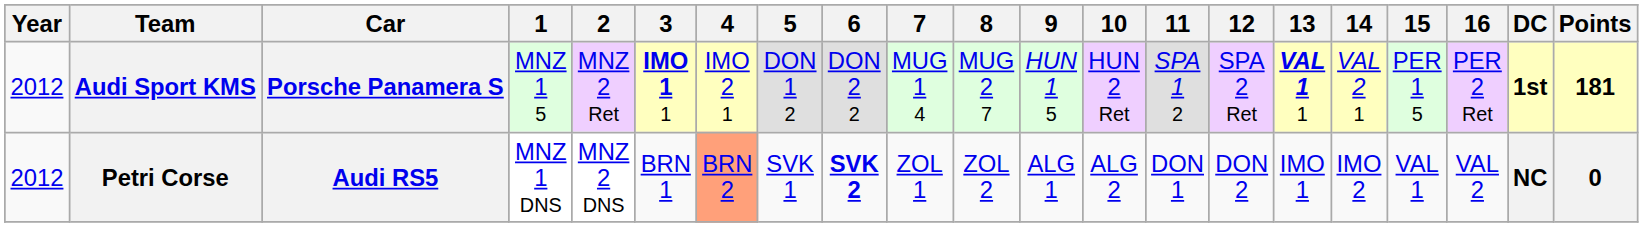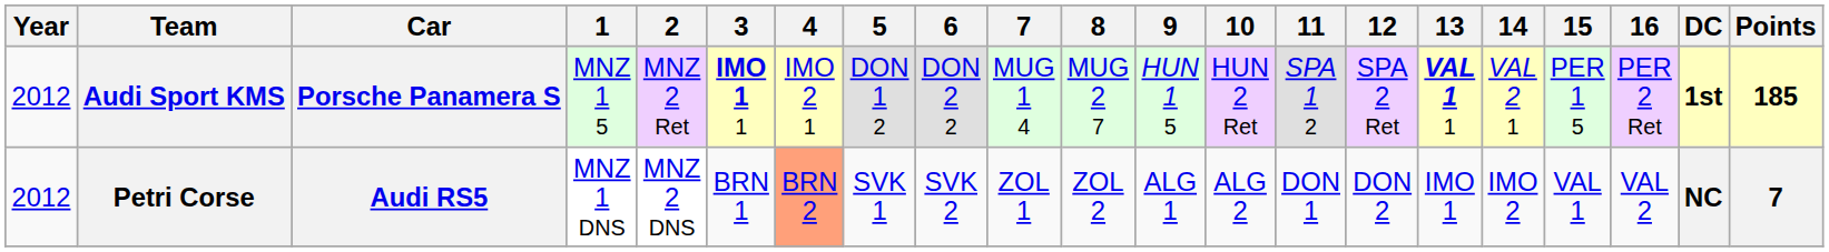 <table class="wikitable" style="text-align:center; font-size:85%">
 <tr>
 <th>Year</th>
 <th>Team</th>
 <th>Car</th>
 <th>1</th>
 <th>2</th>
 <th>3</th>
 <th>4</th>
 <th>5</th>
 <th>6</th>
 <th>7</th>
 <th>8</th>
 <th>9</th>
 <th>10</th>
 <th>11</th>
 <th>12</th>
 <th>13</th>
 <th>14</th>
 <th>15</th>
 <th>16</th>
 <th>DC</th>
 <th>Points</th>
 </tr>
 <tr>
 <td><a href='#'>2012</a></td>
 <th><a href='#'>Audi Sport KMS</a></th>
 <th><a href='#'>Porsche Panamera S</a></th>
 <td style="background:#dfffdf;"><a href='#'>MNZ<br>1</a><br><small>5</small></td>
 <td style="background:#efcfff;"><a href='#'>MNZ<br>2</a><br><small>Ret</small></td>
 <td style="background:#ffffbf;"><strong><a href='#'>IMO<br>1</a></strong><br><small>1</small></td>
 <td style="background:#ffffbf;"><a href='#'>IMO<br>2</a><br><small>1</small></td>
 <td style="background:#dfdfdf;"><a href='#'>DON<br>1</a><br><small>2</small></td>
 <td style="background:#dfdfdf;"><a href='#'>DON<br>2</a><br><small>2</small></td>
 <td style="background:#dfffdf;"><a href='#'>MUG<br>1</a><br><small>4</small></td>
 <td style="background:#dfffdf;"><a href='#'>MUG<br>2</a><br><small>7</small></td>
 <td style="background:#dfffdf;"><em><a href='#'>HUN<br>1</a></em><br><small>5</small></td>
 <td style="background:#efcfff;"><a href='#'>HUN<br>2</a><br><small>Ret</small></td>
 <td style="background:#dfdfdf;"><em><a href='#'>SPA<br>1</a></em><br><small>2</small></td>
 <td style="background:#efcfff;"><a href='#'>SPA<br>2</a><br><small>Ret</small></td>
 <td style="background:#ffffbf;"><strong><em><a href='#'>VAL<br>1</a></em></strong><br><small>1</small></td>
 <td style="background:#ffffbf;"><em><a href='#'>VAL<br>2</a></em><br><small>1</small></td>
 <td style="background:#dfffdf;"><a href='#'>PER<br>1</a><br><small>5</small></td>
 <td style="background:#efcfff;"><a href='#'>PER<br>2</a><br><small>Ret</small></td>
 <td style="background:#ffffbf;"><strong>1st</strong></td>
-<td style="background:#ffffbf;"><strong>181</strong></td>
+<td style="background:#ffffbf;"><strong>185</strong></td>
 </tr>
 <tr>
 <td><a href='#'>2012</a></td>
 <th>Petri Corse</th>
 <th><a href='#'>Audi RS5</a></th>
 <td style="background:#ffffff;"><a href='#'>MNZ<br>1</a><br><small>DNS</small></td>
 <td style="background:#ffffff;"><a href='#'>MNZ<br>2</a><br><small>DNS</small></td>
 <td><a href='#'>BRN<br>1</a></td>
 <td style="background: lightsalmon;"><a href='#'>BRN<br>2</a></td>
 <td><a href='#'>SVK<br>1</a></td>
-<td><strong><a href='#'>SVK<br>2</a></strong></td>
+<td><a href='#'>SVK<br>2</a></td>
 <td><a href='#'>ZOL<br>1</a></td>
 <td><a href='#'>ZOL<br>2</a></td>
 <td><a href='#'>ALG<br>1</a></td>
 <td><a href='#'>ALG<br>2</a></td>
 <td><a href='#'>DON<br>1</a></td>
 <td><a href='#'>DON<br>2</a></td>
 <td><a href='#'>IMO<br>1</a></td>
 <td><a href='#'>IMO<br>2</a></td>
 <td><a href='#'>VAL<br>1</a></td>
 <td><a href='#'>VAL<br>2</a></td>
 <th>NC</th>
-<th>0</th>
+<th>7</th>
 </tr>
 </table>
